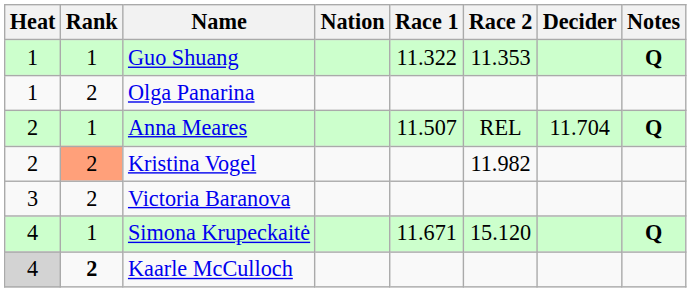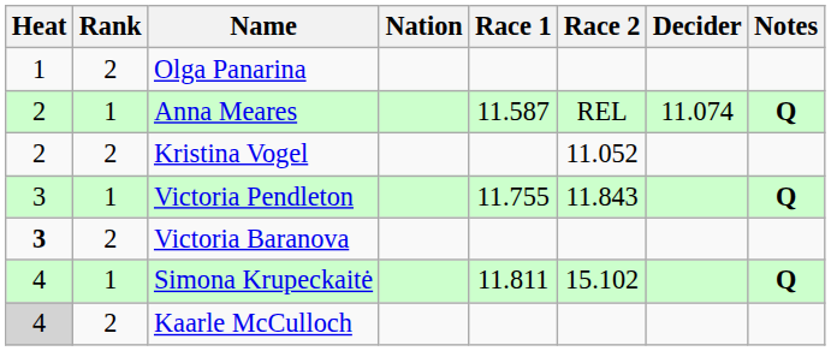 <table class="wikitable sortable" style="text-align:center">
 <tr>
 <th>Heat</th>
 <th>Rank</th>
 <th>Name</th>
 <th>Nation</th>
 <th>Race 1</th>
 <th>Race 2</th>
 <th>Decider</th>
 <th>Notes</th>
-</tr>
-<tr style="background: #ccffcc;">
-<td>1</td>
-<td>1</td>
-<td align=left><a href='#'>Guo Shuang</a></td>
-<td align=left></td>
-<td>11.322</td>
-<td>11.353</td>
-<td></td>
-<td><strong>Q</strong></td>
 </tr>
 <tr>
 <td>1</td>
 <td>2</td>
 <td align=left><a href='#'>Olga Panarina</a></td>
 <td align=left></td>
 <td></td>
 <td></td>
 <td></td>
 <td></td>
 </tr>
 <tr style="background: #ccffcc;">
 <td>2</td>
 <td>1</td>
 <td align=left><a href='#'>Anna Meares</a></td>
 <td align=left></td>
-<td>11.507</td>
+<td>11.587</td>
 <td>REL</td>
-<td>11.704</td>
+<td>11.074</td>
 <td><strong>Q</strong></td>
 </tr>
 <tr>
 <td>2</td>
-<td style="background: lightsalmon;">2</td>
+<td>2</td>
 <td align=left><a href='#'>Kristina Vogel</a></td>
 <td align=left></td>
 <td></td>
-<td>11.982</td>
+<td>11.052</td>
 <td></td>
 <td></td>
 </tr>
+<tr style="background: #ccffcc;">
+<td>3</td>
+<td>1</td>
+<td align=left><a href='#'>Victoria Pendleton</a></td>
+<td align=left></td>
+<td>11.755</td>
+<td>11.843</td>
+<td></td>
+<td><strong>Q</strong></td>
+</tr>
 <tr>
-<td>3</td>
+<td><strong>3</strong></td>
 <td>2</td>
 <td align=left><a href='#'>Victoria Baranova</a></td>
 <td align=left></td>
 <td></td>
 <td></td>
 <td></td>
 <td></td>
 </tr>
 <tr style="background: #ccffcc;">
 <td>4</td>
 <td>1</td>
 <td align=left><a href='#'>Simona Krupeckaitė</a></td>
 <td align=left></td>
-<td>11.671</td>
-<td>15.120</td>
+<td>11.811</td>
+<td>15.102</td>
 <td></td>
 <td><strong>Q</strong></td>
 </tr>
 <tr>
 <td style="background: lightgrey;">4</td>
-<td><strong>2</strong></td>
+<td>2</td>
 <td align=left><a href='#'>Kaarle McCulloch</a></td>
 <td align=left></td>
 <td></td>
 <td></td>
 <td></td>
 <td></td>
 </tr>
 </table>
